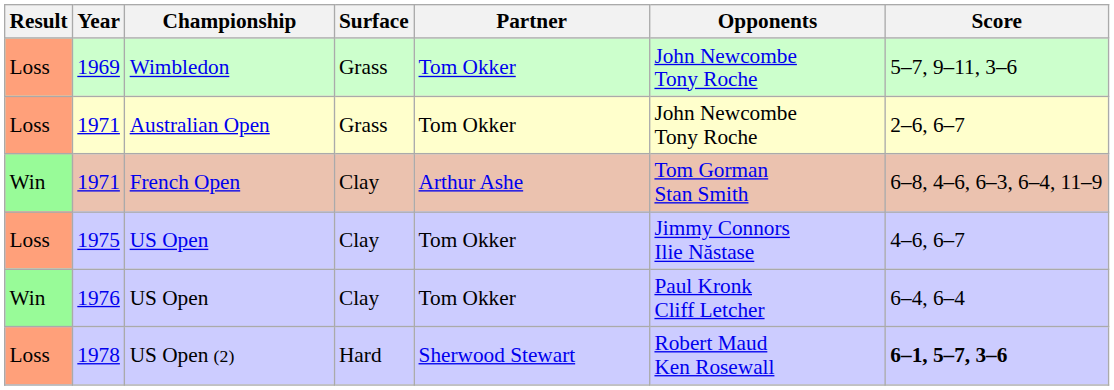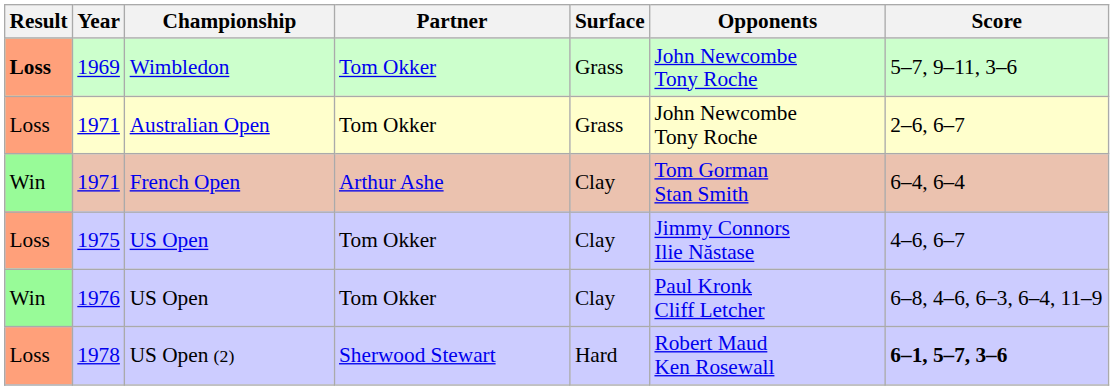 <table class="sortable wikitable">
 <tr>
 <th style="width:40px">Result</th>
 <th style="width:30px">Year</th>
 <th style="width:150px">Championship</th>
+<th style="width:170px">Partner</th>
 <th style="width:50px">Surface</th>
-<th style="width:170px">Partner</th>
 <th style="width:170px">Opponents</th>
 <th style="width:160px"  class="unsortable">Score</th>
 </tr>
 <tr style="background:#cfc;">
-<td style="background:#ffa07a;">Loss</td>
+<td style="background:#ffa07a;"><strong>Loss</strong></td>
 <td><a href='#'>1969</a></td>
 <td><a href='#'>Wimbledon</a></td>
+<td> <a href='#'>Tom Okker</a></td>
 <td>Grass</td>
-<td> <a href='#'>Tom Okker</a></td>
 <td> <a href='#'>John Newcombe</a><br> <a href='#'>Tony Roche</a></td>
 <td>5–7, 9–11, 3–6</td>
 </tr>
 <tr style="background:#ffc;">
 <td style="background:#ffa07a;">Loss</td>
 <td><a href='#'>1971</a></td>
 <td><a href='#'>Australian Open</a></td>
+<td> Tom Okker</td>
 <td>Grass</td>
-<td> Tom Okker</td>
 <td> John Newcombe<br> Tony Roche</td>
 <td>2–6, 6–7</td>
 </tr>
 <tr style="background:#ebc2af;">
 <td style="background:#98fb98;">Win</td>
 <td><a href='#'>1971</a></td>
 <td><a href='#'>French Open</a></td>
+<td> <a href='#'>Arthur Ashe</a></td>
 <td>Clay</td>
-<td> <a href='#'>Arthur Ashe</a></td>
 <td> <a href='#'>Tom Gorman</a><br> <a href='#'>Stan Smith</a></td>
-<td>6–8, 4–6, 6–3, 6–4, 11–9</td>
+<td>6–4, 6–4</td>
 </tr>
 <tr style="background:#ccf;">
 <td style="background:#ffa07a;">Loss</td>
 <td><a href='#'>1975</a></td>
 <td><a href='#'>US Open</a></td>
+<td> Tom Okker</td>
 <td>Clay</td>
-<td> Tom Okker</td>
 <td> <a href='#'>Jimmy Connors</a><br> <a href='#'>Ilie Năstase</a></td>
 <td>4–6, 6–7</td>
 </tr>
 <tr style="background:#ccf;">
 <td style="background:#98fb98;">Win</td>
 <td><a href='#'>1976</a></td>
 <td>US Open</td>
+<td> Tom Okker</td>
 <td>Clay</td>
-<td> Tom Okker</td>
 <td> <a href='#'>Paul Kronk</a><br> <a href='#'>Cliff Letcher</a></td>
-<td>6–4, 6–4</td>
+<td>6–8, 4–6, 6–3, 6–4, 11–9</td>
 </tr>
 <tr style="background:#ccf;">
 <td style="background:#ffa07a;">Loss</td>
 <td><a href='#'>1978</a></td>
 <td>US Open <small>(2)</small></td>
+<td> <a href='#'>Sherwood Stewart</a></td>
 <td>Hard</td>
-<td> <a href='#'>Sherwood Stewart</a></td>
 <td> <a href='#'>Robert Maud</a><br> <a href='#'>Ken Rosewall</a></td>
 <td><strong>6–1, 5–7, 3–6</strong></td>
 </tr>
 </table>
